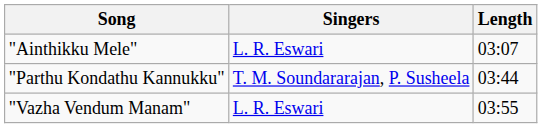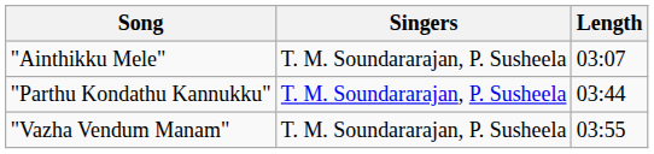 <table class="wikitable" style="font-size:95%;">
 <tr>
 <th>Song</th>
 <th>Singers</th>
 <th>Length</th>
 </tr>
 <tr>
 <td>"Ainthikku Mele"</td>
-<td><a href='#'>L. R. Eswari</a></td>
+<td>T. M. Soundararajan, P. Susheela</td>
 <td>03:07</td>
 </tr>
 <tr>
 <td>"Parthu Kondathu Kannukku"</td>
 <td><a href='#'>T. M. Soundararajan</a>, <a href='#'>P. Susheela</a></td>
 <td>03:44</td>
 </tr>
 <tr>
 <td>"Vazha Vendum Manam"</td>
-<td><a href='#'>L. R. Eswari</a></td>
+<td>T. M. Soundararajan, P. Susheela</td>
 <td>03:55</td>
 </tr>
 </table>
